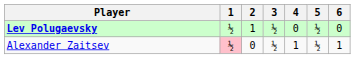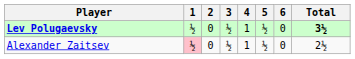 <table class="wikitable" border="1" align="center" width="450">
 <tr>
 <th>Player</th>
 <th>1</th>
 <th>2</th>
 <th>3</th>
 <th>4</th>
 <th>5</th>
 <th>6</th>
+<th>Total</th>
 </tr>
 <tr align=center style="background:#ccffcc;">
 <td align="left"> <strong><a href='#'>Lev Polugaevsky</a></strong></td>
 <td>½</td>
+<td>0</td>
+<td>½</td>
 <td>1</td>
 <td>½</td>
 <td>0</td>
-<td>½</td>
-<td>0</td>
+<td><strong>3½</strong></td>
 </tr>
 <tr align=center>
 <td align="left"> <a href='#'>Alexander Zaitsev</a></td>
 <td style="background: pink;">½</td>
 <td>0</td>
 <td>½</td>
 <td>1</td>
 <td>½</td>
-<td>1</td>
+<td>0</td>
+<td>2½</td>
 </tr>
 </table>
